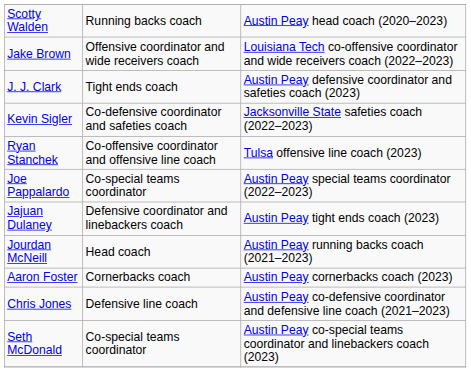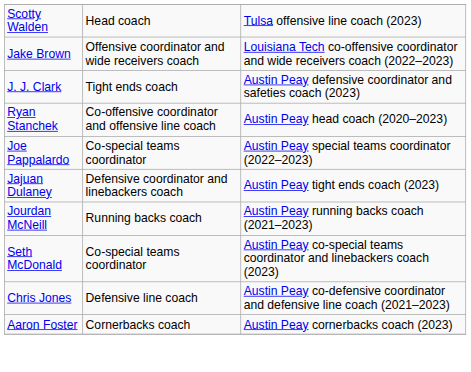 <table class="wikitable">
 <tr>
 </tr>
 <tr>
 <td><a href='#'>Scotty Walden</a></td>
-<td>Running backs coach</td>
-<td><a href='#'>Austin Peay</a> head coach (2020–2023)</td>
+<td>Head coach</td>
+<td><a href='#'>Tulsa</a> offensive line coach (2023)</td>
 </tr>
 <tr>
 <td><a href='#'>Jake Brown</a></td>
 <td>Offensive coordinator and wide receivers coach</td>
 <td><a href='#'>Louisiana Tech</a> co-offensive coordinator and wide receivers coach (2022–2023)</td>
 </tr>
 <tr>
 <td><a href='#'>J. J. Clark</a></td>
 <td>Tight ends coach</td>
 <td><a href='#'>Austin Peay</a> defensive coordinator and safeties coach (2023)</td>
 </tr>
 <tr>
-<td><a href='#'>Kevin Sigler</a></td>
-<td>Co-defensive coordinator and safeties coach</td>
-<td><a href='#'>Jacksonville State</a> safeties coach (2022–2023)</td>
-</tr>
-<tr>
 <td><a href='#'>Ryan Stanchek</a></td>
 <td>Co-offensive coordinator and offensive line coach</td>
-<td><a href='#'>Tulsa</a> offensive line coach (2023)</td>
+<td><a href='#'>Austin Peay</a> head coach (2020–2023)</td>
 </tr>
 <tr>
 <td><a href='#'>Joe Pappalardo</a></td>
 <td>Co-special teams coordinator</td>
 <td><a href='#'>Austin Peay</a> special teams coordinator (2022–2023)</td>
 </tr>
 <tr>
 <td><a href='#'>Jajuan Dulaney</a></td>
 <td>Defensive coordinator and linebackers coach</td>
 <td><a href='#'>Austin Peay</a> tight ends coach (2023)</td>
 </tr>
 <tr>
 <td><a href='#'>Jourdan McNeill</a></td>
-<td>Head coach</td>
+<td>Running backs coach</td>
 <td><a href='#'>Austin Peay</a> running backs coach (2021–2023)</td>
+</tr>
+<tr>
+<td><a href='#'>Seth McDonald</a></td>
+<td>Co-special teams coordinator</td>
+<td><a href='#'>Austin Peay</a> co-special teams coordinator and linebackers coach (2023)</td>
+</tr>
+<tr>
+<td><a href='#'>Chris Jones</a></td>
+<td>Defensive line coach</td>
+<td><a href='#'>Austin Peay</a> co-defensive coordinator and defensive line coach (2021–2023)</td>
 </tr>
 <tr>
 <td><a href='#'>Aaron Foster</a></td>
 <td>Cornerbacks coach</td>
 <td><a href='#'>Austin Peay</a> cornerbacks coach (2023)</td>
 </tr>
 <tr>
-<td><a href='#'>Chris Jones</a></td>
-<td>Defensive line coach</td>
-<td><a href='#'>Austin Peay</a> co-defensive coordinator and defensive line coach (2021–2023)</td>
-</tr>
-<tr>
-<td><a href='#'>Seth McDonald</a></td>
-<td>Co-special teams coordinator</td>
-<td><a href='#'>Austin Peay</a> co-special teams coordinator and linebackers coach (2023)</td>
-</tr>
-<tr>
 </tr>
 </table>
